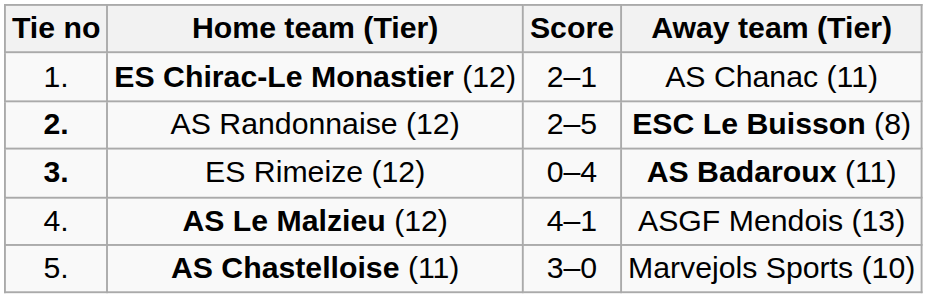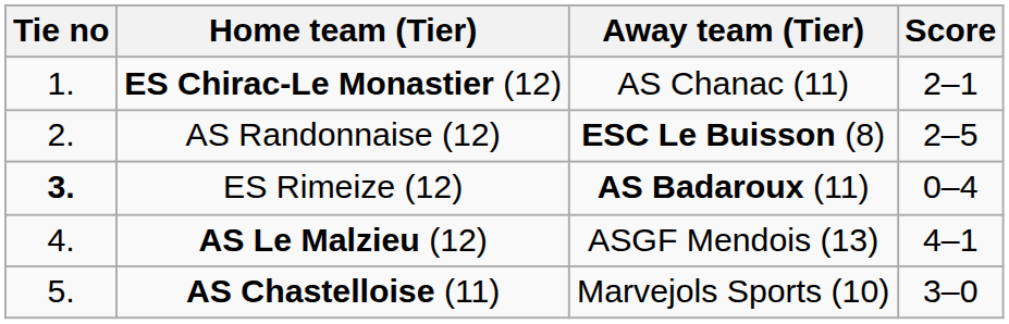 <table class="wikitable" style="text-align: center">
 <tr>
 <th>Tie no</th>
 <th>Home team (Tier)</th>
+<th>Away team (Tier)</th>
 <th>Score</th>
-<th>Away team (Tier)</th>
 </tr>
 <tr>
 <td>1.</td>
 <td><strong>ES Chirac-Le Monastier</strong> (12)</td>
+<td>AS Chanac (11)</td>
 <td>2–1</td>
-<td>AS Chanac (11)</td>
 </tr>
 <tr>
-<td><strong>2.</strong></td>
+<td>2.</td>
 <td>AS Randonnaise (12)</td>
+<td><strong>ESC Le Buisson</strong> (8)</td>
 <td>2–5</td>
-<td><strong>ESC Le Buisson</strong> (8)</td>
 </tr>
 <tr>
 <td><strong>3.</strong></td>
 <td>ES Rimeize (12)</td>
+<td><strong>AS Badaroux</strong> (11)</td>
 <td>0–4</td>
-<td><strong>AS Badaroux</strong> (11)</td>
 </tr>
 <tr>
 <td>4.</td>
 <td><strong>AS Le Malzieu</strong> (12)</td>
+<td>ASGF Mendois (13)</td>
 <td>4–1</td>
-<td>ASGF Mendois (13)</td>
 </tr>
 <tr>
 <td>5.</td>
 <td><strong>AS Chastelloise</strong> (11)</td>
+<td>Marvejols Sports (10)</td>
 <td>3–0</td>
-<td>Marvejols Sports (10)</td>
 </tr>
 </table>
